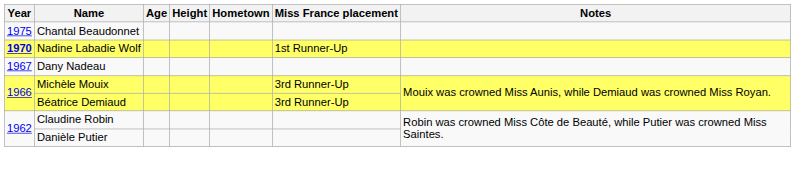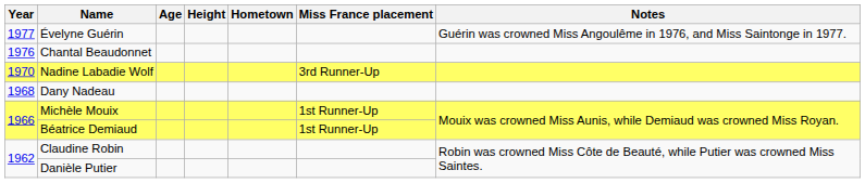 <table class="wikitable sortable">
 <tr>
 <th>Year</th>
 <th>Name</th>
 <th>Age</th>
 <th>Height</th>
 <th>Hometown</th>
 <th>Miss France placement</th>
 <th width=550>Notes</th>
 </tr>
 <tr>
-<td><a href='#'>1975</a></td>
+<td><a href='#'>1977</a></td>
+<td>Évelyne Guérin</td>
+<td></td>
+<td></td>
+<td></td>
+<td></td>
+<td>Guérin was crowned Miss Angoulême in 1976, and Miss Saintonge in 1977.</td>
+</tr>
+<tr>
+<td><a href='#'>1976</a></td>
 <td>Chantal Beaudonnet</td>
 <td></td>
 <td></td>
 <td></td>
 <td></td>
 <td></td>
 </tr>
 <tr bgcolor=#FFFF66>
-<td><strong><a href='#'>1970</a></strong></td>
+<td><a href='#'>1970</a></td>
 <td>Nadine Labadie Wolf</td>
 <td></td>
 <td></td>
 <td></td>
-<td>1st Runner-Up</td>
+<td>3rd Runner-Up</td>
 <td></td>
 </tr>
 <tr>
-<td><a href='#'>1967</a></td>
+<td><a href='#'>1968</a></td>
 <td>Dany Nadeau</td>
 <td></td>
 <td></td>
 <td></td>
 <td></td>
 <td></td>
 </tr>
 <tr bgcolor=#FFFF66>
 <td rowspan=2><a href='#'>1966</a></td>
 <td>Michèle Mouix</td>
 <td></td>
 <td></td>
 <td></td>
-<td>3rd Runner-Up</td>
+<td>1st Runner-Up</td>
 <td rowspan=2>Mouix was crowned Miss Aunis, while Demiaud was crowned Miss Royan.</td>
 </tr>
 <tr bgcolor=#FFFF66>
 <td>Béatrice Demiaud</td>
 <td></td>
 <td></td>
 <td></td>
-<td>3rd Runner-Up</td>
+<td>1st Runner-Up</td>
 </tr>
 <tr>
 <td rowspan=2><a href='#'>1962</a></td>
 <td>Claudine Robin</td>
 <td></td>
 <td></td>
 <td></td>
 <td></td>
 <td rowspan=2>Robin was crowned Miss Côte de Beauté, while Putier was crowned Miss Saintes.</td>
 </tr>
 <tr>
 <td>Danièle Putier</td>
 <td></td>
 <td></td>
 <td></td>
 <td></td>
 </tr>
 </table>
